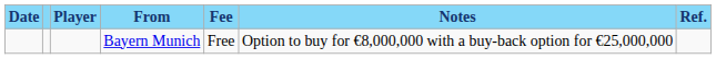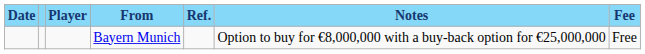 <table class="wikitable plainrowheaders">
 <tr>
 <th style="background:#85D8F8; color:#15366F; text-align:center;">Date</th>
 <th style="background:#85D8F8; color:#15366F; text-align:center;"></th>
 <th style="background:#85D8F8; color:#15366F; text-align:center;">Player</th>
 <th style="background:#85D8F8; color:#15366F; text-align:center;">From</th>
+<th style="background:#85D8F8; color:#15366F; text-align:center;">Ref.</th>
+<th style="background:#85D8F8; color:#15366F; text-align:center;">Notes</th>
 <th style="background:#85D8F8; color:#15366F; text-align:center;">Fee</th>
-<th style="background:#85D8F8; color:#15366F; text-align:center;">Notes</th>
-<th style="background:#85D8F8; color:#15366F; text-align:center;">Ref.</th>
 </tr>
 <tr>
 <td></td>
 <td align="center"></td>
 <td></td>
 <td> <a href='#'>Bayern Munich</a></td>
+<td></td>
+<td>Option to buy for €8,000,000 with a buy-back option for €25,000,000</td>
 <td>Free</td>
-<td>Option to buy for €8,000,000 with a buy-back option for €25,000,000</td>
-<td></td>
 </tr>
 </table>
